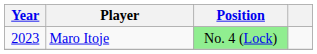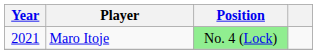 <table class="wikitable">
 <tr>
 <th width=40><a href='#'>Year</a></th>
 <th width=160>Player</th>
 <th width=100><a href='#'>Position</a></th>
 <th width=20></th>
 </tr>
 <tr>
-<td align=center><a href='#'>2023</a></td>
+<td align=center><a href='#'>2021</a></td>
 <td> <a href='#'>Maro Itoje</a></td>
 <td align=center style="background: lightgreen;">No. 4 (<a href='#'>Lock</a>)</td>
 <td align=center></td>
 </tr>
 <tr>
 </tr>
 </table>
